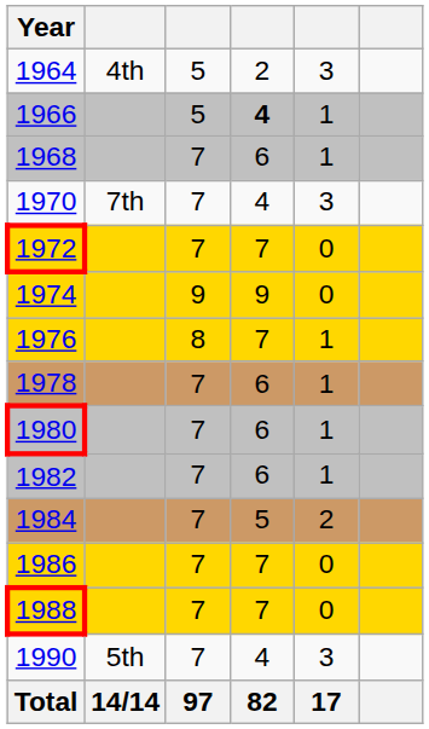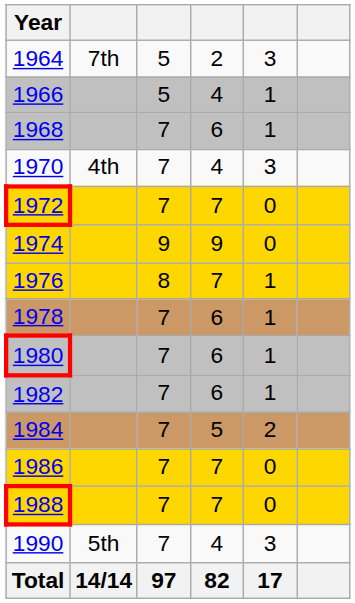 <table class="wikitable" style="text-align: center;">
 <tr>
 <th>Year</th>
 <th></th>
 <th width=30></th>
 <th width=30></th>
 <th width=30></th>
 <th width=30></th>
 </tr>
 <tr>
 <td> <a href='#'>1964</a></td>
-<td>4th</td>
+<td>7th</td>
 <td>5</td>
 <td>2</td>
 <td>3</td>
 <td></td>
 </tr>
 <tr bgcolor=silver>
 <td> <a href='#'>1966</a></td>
 <td></td>
 <td>5</td>
-<td><strong>4</strong></td>
+<td>4</td>
 <td>1</td>
 <td></td>
 </tr>
 <tr bgcolor=silver>
 <td> <a href='#'>1968</a></td>
 <td></td>
 <td>7</td>
 <td>6</td>
 <td>1</td>
 <td></td>
 </tr>
 <tr>
 <td> <a href='#'>1970</a></td>
-<td>7th</td>
+<td>4th</td>
 <td>7</td>
 <td>4</td>
 <td>3</td>
 <td></td>
 </tr>
 <tr bgcolor=gold>
 <td style="border: 3px solid red"> <a href='#'>1972</a></td>
 <td></td>
 <td>7</td>
 <td>7</td>
 <td>0</td>
 <td></td>
 </tr>
 <tr bgcolor=gold>
 <td> <a href='#'>1974</a></td>
 <td></td>
 <td>9</td>
 <td>9</td>
 <td>0</td>
 <td></td>
 </tr>
 <tr bgcolor=gold>
 <td> <a href='#'>1976</a></td>
 <td></td>
 <td>8</td>
 <td>7</td>
 <td>1</td>
 <td></td>
 </tr>
 <tr bgcolor=cc9966>
 <td> <a href='#'>1978</a></td>
 <td></td>
 <td>7</td>
 <td>6</td>
 <td>1</td>
 <td></td>
 </tr>
 <tr bgcolor=Silver>
 <td style="border: 3px solid red"> <a href='#'>1980</a></td>
 <td></td>
 <td>7</td>
 <td>6</td>
 <td>1</td>
 <td></td>
 </tr>
 <tr bgcolor=Silver>
 <td> <a href='#'>1982</a></td>
 <td></td>
 <td>7</td>
 <td>6</td>
 <td>1</td>
 <td></td>
 </tr>
 <tr bgcolor=cc9966>
 <td> <a href='#'>1984</a></td>
 <td></td>
 <td>7</td>
 <td>5</td>
 <td>2</td>
 <td></td>
 </tr>
 <tr bgcolor=gold>
 <td> <a href='#'>1986</a></td>
 <td></td>
 <td>7</td>
 <td>7</td>
 <td>0</td>
 <td></td>
 </tr>
 <tr bgcolor=gold>
 <td style="border: 3px solid red"> <a href='#'>1988</a></td>
 <td></td>
 <td>7</td>
 <td>7</td>
 <td>0</td>
 <td></td>
 </tr>
 <tr>
 <td> <a href='#'>1990</a></td>
 <td>5th</td>
 <td>7</td>
 <td>4</td>
 <td>3</td>
 <td></td>
 </tr>
 <tr>
 <th>Total</th>
 <th>14/14</th>
 <th>97</th>
 <th>82</th>
 <th>17</th>
 <th></th>
 </tr>
 </table>
